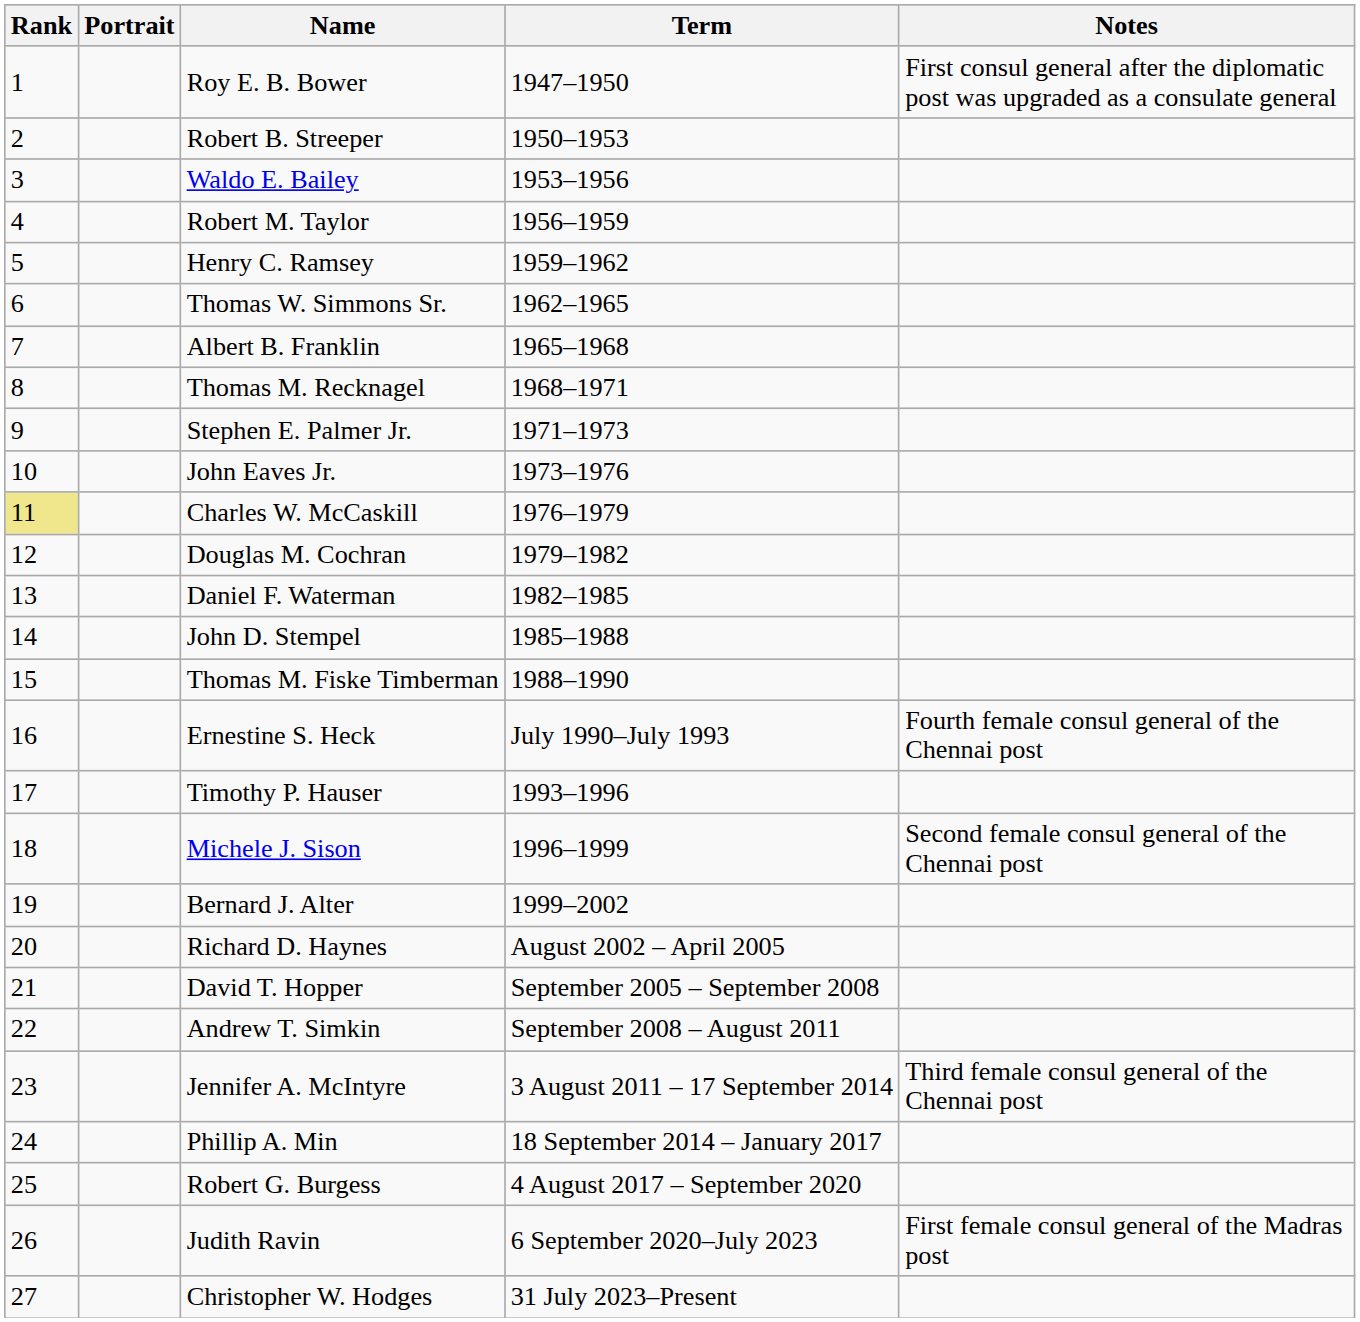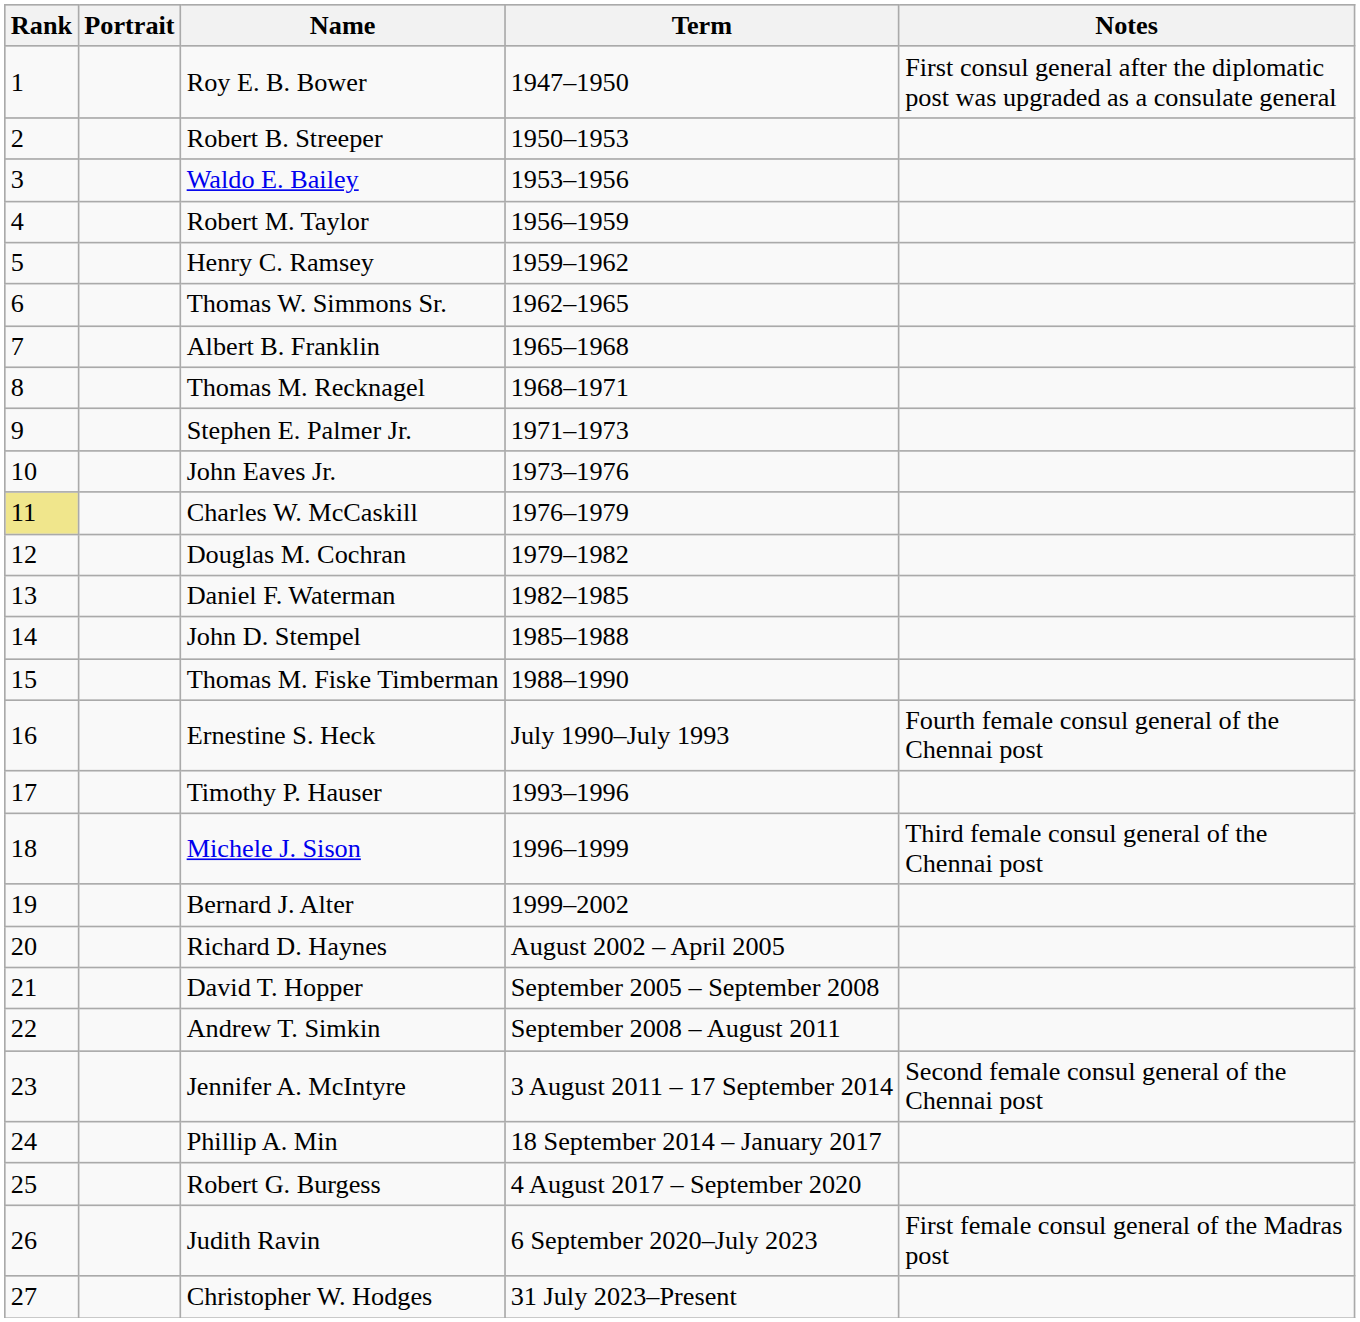 <table class="wikitable sortable">
 <tr>
 <th>Rank</th>
 <th>Portrait</th>
 <th>Name</th>
 <th>Term</th>
 <th width=270px>Notes</th>
 </tr>
 <tr>
 <td>1</td>
 <td></td>
 <td>Roy E. B. Bower</td>
 <td>1947–1950</td>
 <td>First consul general after the diplomatic post was upgraded as a consulate general</td>
 </tr>
 <tr>
 <td>2</td>
 <td></td>
 <td>Robert B. Streeper</td>
 <td>1950–1953</td>
 <td></td>
 </tr>
 <tr>
 <td>3</td>
 <td></td>
 <td><a href='#'>Waldo E. Bailey</a></td>
 <td>1953–1956</td>
 <td></td>
 </tr>
 <tr>
 <td>4</td>
 <td></td>
 <td>Robert M. Taylor</td>
 <td>1956–1959</td>
 <td></td>
 </tr>
 <tr>
 <td>5</td>
 <td></td>
 <td>Henry C. Ramsey</td>
 <td>1959–1962</td>
 <td></td>
 </tr>
 <tr>
 <td>6</td>
 <td></td>
 <td>Thomas W. Simmons Sr.</td>
 <td>1962–1965</td>
 <td></td>
 </tr>
 <tr>
 <td>7</td>
 <td></td>
 <td>Albert B. Franklin</td>
 <td>1965–1968</td>
 <td></td>
 </tr>
 <tr>
 <td>8</td>
 <td></td>
 <td>Thomas M. Recknagel</td>
 <td>1968–1971</td>
 <td></td>
 </tr>
 <tr>
 <td>9</td>
 <td></td>
 <td>Stephen E. Palmer Jr.</td>
 <td>1971–1973</td>
 <td></td>
 </tr>
 <tr>
 <td>10</td>
 <td></td>
 <td>John Eaves Jr.</td>
 <td>1973–1976</td>
 <td></td>
 </tr>
 <tr>
 <td style="background: khaki;">11</td>
 <td></td>
 <td>Charles W. McCaskill</td>
 <td>1976–1979</td>
 <td></td>
 </tr>
 <tr>
 <td>12</td>
 <td></td>
 <td>Douglas M. Cochran</td>
 <td>1979–1982</td>
 <td></td>
 </tr>
 <tr>
 <td>13</td>
 <td></td>
 <td>Daniel F. Waterman</td>
 <td>1982–1985</td>
 <td></td>
 </tr>
 <tr>
 <td>14</td>
 <td></td>
 <td>John D. Stempel</td>
 <td>1985–1988</td>
 <td></td>
 </tr>
 <tr>
 <td>15</td>
 <td></td>
 <td>Thomas M. Fiske Timberman</td>
 <td>1988–1990</td>
 <td></td>
 </tr>
 <tr>
 <td>16</td>
 <td></td>
 <td>Ernestine S. Heck</td>
 <td>July 1990–July 1993</td>
 <td>Fourth female consul general of the Chennai post</td>
 </tr>
 <tr>
 <td>17</td>
 <td></td>
 <td>Timothy P. Hauser</td>
 <td>1993–1996</td>
 <td></td>
 </tr>
 <tr>
 <td>18</td>
 <td></td>
 <td><a href='#'>Michele J. Sison</a></td>
 <td>1996–1999</td>
-<td>Second female consul general of the Chennai post</td>
+<td>Third female consul general of the Chennai post</td>
 </tr>
 <tr>
 <td>19</td>
 <td></td>
 <td>Bernard J. Alter</td>
 <td>1999–2002</td>
 <td></td>
 </tr>
 <tr>
 <td>20</td>
 <td></td>
 <td>Richard D. Haynes</td>
 <td>August 2002 – April 2005</td>
 <td></td>
 </tr>
 <tr>
 <td>21</td>
 <td></td>
 <td>David T. Hopper</td>
 <td>September 2005 – September 2008</td>
 <td></td>
 </tr>
 <tr>
 <td>22</td>
 <td></td>
 <td>Andrew T. Simkin</td>
 <td>September 2008 – August 2011</td>
 <td></td>
 </tr>
 <tr>
 <td>23</td>
 <td></td>
 <td>Jennifer A. McIntyre</td>
 <td>3 August 2011 – 17 September 2014</td>
-<td>Third female consul general of the Chennai post</td>
+<td>Second female consul general of the Chennai post</td>
 </tr>
 <tr>
 <td>24</td>
 <td></td>
 <td>Phillip A. Min</td>
 <td>18 September 2014 – January 2017</td>
 <td></td>
 </tr>
 <tr>
 <td>25</td>
 <td></td>
 <td>Robert G. Burgess</td>
 <td>4 August 2017 – September 2020</td>
 <td></td>
 </tr>
 <tr>
 <td>26</td>
 <td></td>
 <td>Judith Ravin</td>
 <td>6 September 2020–July 2023</td>
 <td>First female consul general of the Madras post</td>
 </tr>
 <tr>
 <td>27</td>
 <td></td>
 <td>Christopher W. Hodges</td>
 <td>31 July 2023–Present</td>
 <td></td>
 </tr>
 <tr>
 </tr>
 </table>
